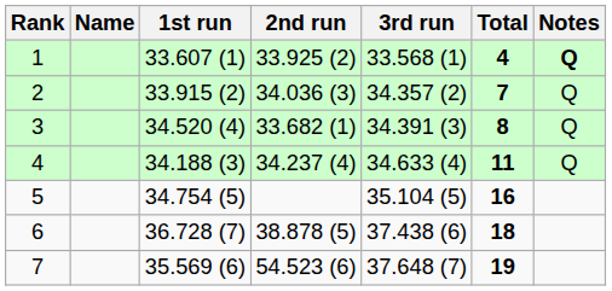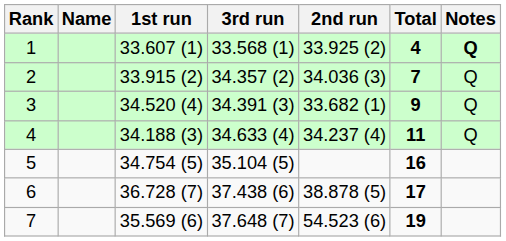 <table class="sortable wikitable" style="text-align:center;">
 <tr>
 <th>Rank</th>
 <th>Name</th>
 <th>1st run</th>
+<th>3rd run</th>
 <th>2nd run</th>
-<th>3rd run</th>
 <th>Total</th>
 <th>Notes</th>
 </tr>
 <tr bgcolor=ccffcc>
 <td>1</td>
 <td align=left></td>
 <td>33.607 (1)</td>
+<td>33.568 (1)</td>
 <td>33.925 (2)</td>
-<td>33.568 (1)</td>
 <td><strong>4</strong></td>
 <td><strong>Q</strong></td>
 </tr>
 <tr bgcolor=ccffcc>
 <td>2</td>
 <td align=left></td>
 <td>33.915 (2)</td>
+<td>34.357 (2)</td>
 <td>34.036 (3)</td>
-<td>34.357 (2)</td>
 <td><strong>7</strong></td>
 <td>Q</td>
 </tr>
 <tr bgcolor=ccffcc>
 <td>3</td>
 <td align=left></td>
 <td>34.520 (4)</td>
+<td>34.391 (3)</td>
 <td>33.682 (1)</td>
-<td>34.391 (3)</td>
-<td><strong>8</strong></td>
+<td><strong>9</strong></td>
 <td>Q</td>
 </tr>
 <tr bgcolor=ccffcc>
 <td>4</td>
 <td align=left></td>
 <td>34.188 (3)</td>
+<td>34.633 (4)</td>
 <td>34.237 (4)</td>
-<td>34.633 (4)</td>
 <td><strong>11</strong></td>
 <td>Q</td>
 </tr>
 <tr>
 <td>5</td>
 <td align=left></td>
 <td>34.754 (5)</td>
+<td>35.104 (5)</td>
 <td></td>
-<td>35.104 (5)</td>
 <td><strong>16</strong></td>
 <td></td>
 </tr>
 <tr>
 <td>6</td>
 <td align=left></td>
 <td>36.728 (7)</td>
+<td>37.438 (6)</td>
 <td>38.878 (5)</td>
-<td>37.438 (6)</td>
-<td><strong>18</strong></td>
+<td><strong>17</strong></td>
 <td></td>
 </tr>
 <tr>
 <td>7</td>
 <td align=left></td>
 <td>35.569 (6)</td>
+<td>37.648 (7)</td>
 <td>54.523 (6)</td>
-<td>37.648 (7)</td>
 <td><strong>19</strong></td>
 <td></td>
 </tr>
 </table>
